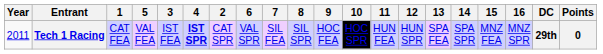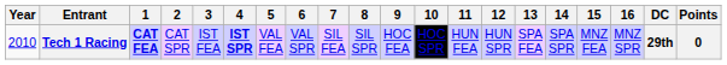 <table class="wikitable" style="text-align:center; font-size:85%">
 <tr>
 <th>Year</th>
 <th>Entrant</th>
 <th>1</th>
-<th>5</th>
+<th>2</th>
 <th>3</th>
 <th>4</th>
-<th>2</th>
+<th>5</th>
 <th>6</th>
 <th>7</th>
 <th>8</th>
 <th>9</th>
 <th>10</th>
 <th>11</th>
 <th>12</th>
 <th>13</th>
 <th>14</th>
 <th>15</th>
 <th>16</th>
 <th>DC</th>
 <th>Points</th>
 </tr>
 <tr>
-<td><a href='#'>2011</a></td>
+<td><a href='#'>2010</a></td>
 <th nowrap><a href='#'>Tech 1 Racing</a></th>
-<td style="background:#CFCFFF;"><a href='#'>CAT<br>FEA</a><br></td>
-<td style="background:#EFCFFF;"><a href='#'>VAL<br>FEA</a><br></td>
+<td style="background:#CFCFFF;"><strong><a href='#'>CAT<br>FEA</a><br></strong></td>
+<td style="background:#EFCFFF;"><a href='#'>CAT<br>SPR</a><br></td>
 <td style="background:#CFCFFF;"><a href='#'>IST<br>FEA</a><br></td>
 <td style="background:#CFCFFF;"><strong><a href='#'>IST<br>SPR</a><br></strong></td>
-<td style="background:#EFCFFF;"><a href='#'>CAT<br>SPR</a><br></td>
+<td style="background:#EFCFFF;"><a href='#'>VAL<br>FEA</a><br></td>
 <td style="background:#CFCFFF;"><a href='#'>VAL<br>SPR</a><br></td>
 <td style="background:#EFCFFF;"><a href='#'>SIL<br>FEA</a><br></td>
 <td style="background:#CFCFFF;"><a href='#'>SIL<br>SPR</a><br></td>
 <td style="background:#CFCFFF;"><a href='#'>HOC<br>FEA</a><br></td>
 <td style="background:#000000; color:#ffffff"><a href='#'><span>HOC<br>SPR</span></a><br></td>
 <td style="background:#CFCFFF;"><a href='#'>HUN<br>FEA</a><br></td>
 <td style="background:#CFCFFF;"><a href='#'>HUN<br>SPR</a><br></td>
 <td style="background:#EFCFFF;"><a href='#'>SPA<br>FEA</a><br></td>
 <td style="background:#CFCFFF;"><a href='#'>SPA<br>SPR</a><br></td>
 <td style="background:#CFCFFF;"><a href='#'>MNZ<br>FEA</a><br></td>
 <td style="background:#CFCFFF;"><a href='#'>MNZ<br>SPR</a><br></td>
 <th>29th</th>
 <th>0</th>
 </tr>
 </table>
